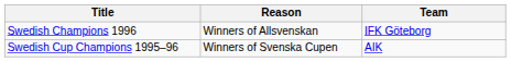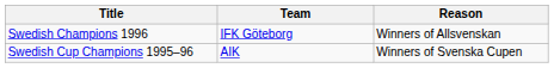 <table class="wikitable" style="text-align: left">
 <tr>
 <th style="width: 275px;">Title</th>
+<th style="width: 200px;">Team</th>
 <th style="width: 225px;">Reason</th>
-<th style="width: 200px;">Team</th>
 </tr>
 <tr>
 <td><a href='#'>Swedish Champions</a> 1996</td>
+<td><a href='#'>IFK Göteborg</a></td>
 <td>Winners of Allsvenskan</td>
-<td><a href='#'>IFK Göteborg</a></td>
 </tr>
 <tr>
 <td><a href='#'>Swedish Cup Champions</a> 1995–96</td>
+<td><a href='#'>AIK</a></td>
 <td>Winners of Svenska Cupen</td>
-<td><a href='#'>AIK</a></td>
 </tr>
 </table>
